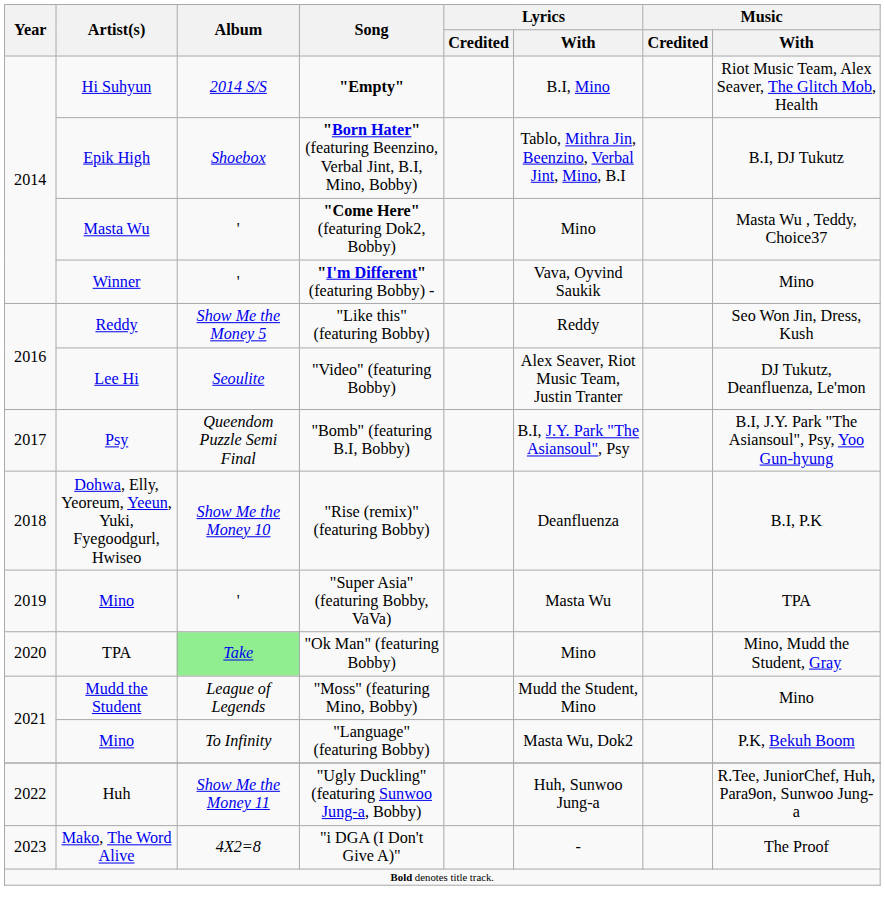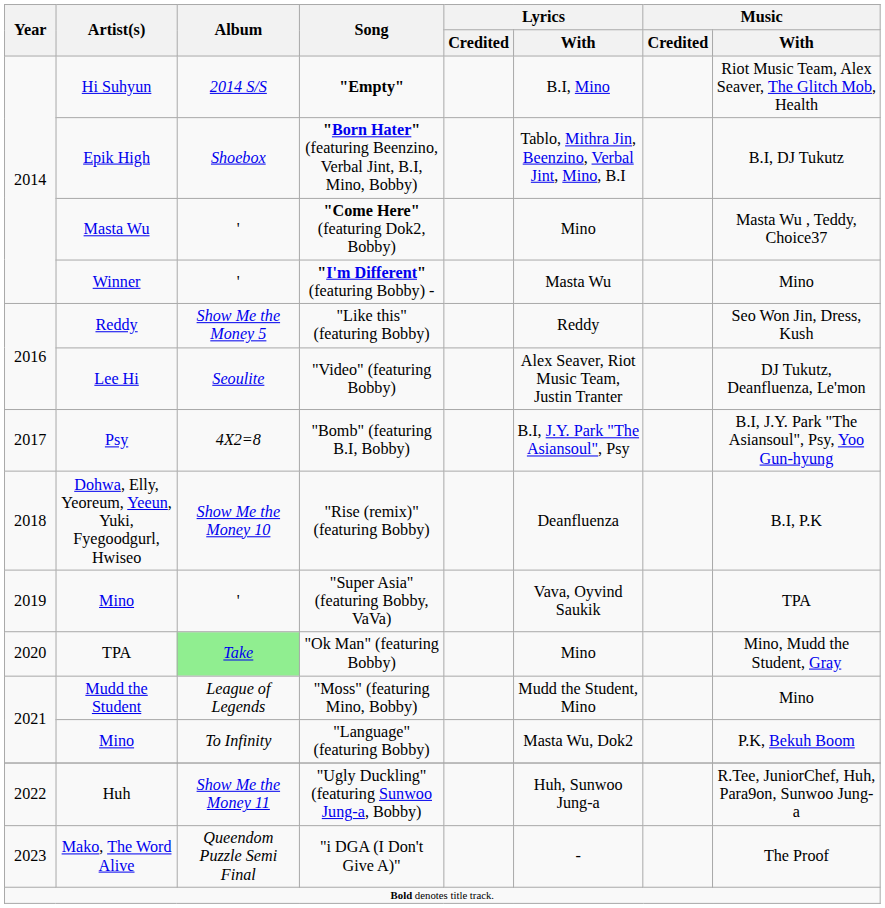 <table class="wikitable" style="text-align:center;">
 <tr>
 <th rowspan="2" style="width:4em;">Year</th>
 <th rowspan="2" style="width:10em;">Artist(s)</th>
 <th rowspan="2" style="width:12em;">Album</th>
 <th rowspan="2" style="width:15em;">Song</th>
 <th colspan="2" style="width:4em;">Lyrics</th>
 <th colspan="2" style="width:4em;">Music</th>
 </tr>
 <tr>
 <th style="width:4em;">Credited</th>
 <th style="width:12em;">With</th>
 <th style="width:4em;">Credited</th>
 <th style="width:18em;">With</th>
 </tr>
 <tr>
 <td rowspan="4">2014</td>
 <td><a href='#'>Hi Suhyun</a></td>
 <td><em><a href='#'>2014 S/S</a></em></td>
 <td><strong>"Empty"</strong></td>
 <td></td>
 <td>B.I, <a href='#'> Mino</a></td>
 <td></td>
 <td>Riot Music Team, Alex Seaver, <a href='#'>The Glitch Mob</a>, Health</td>
 </tr>
 <tr>
 <td><a href='#'>Epik High</a></td>
 <td><em><a href='#'>Shoebox</a></em></td>
 <td><strong>"<a href='#'>Born Hater</a>"</strong> <span>(featuring Beenzino, Verbal Jint, B.I, Mino, Bobby)</span></td>
 <td></td>
 <td>Tablo, <a href='#'>Mithra Jin</a>, <a href='#'>Beenzino</a>, <a href='#'>Verbal Jint</a>, <a href='#'>Mino</a>, B.I</td>
 <td></td>
 <td>B.I, DJ Tukutz</td>
 </tr>
 <tr>
 <td><a href='#'>Masta Wu</a></td>
 <td>'</td>
 <td><strong>"Come Here"</strong> <span>(featuring Dok2, Bobby)</span></td>
 <td></td>
 <td>Mino</td>
 <td></td>
 <td>Masta Wu , Teddy, Choice37</td>
 </tr>
 <tr>
 <td><a href='#'>Winner</a></td>
 <td>'</td>
 <td><strong>"<a href='#'>I'm Different</a>"</strong> <span>(featuring Bobby)</span> -</td>
 <td></td>
-<td>Vava, Oyvind Saukik</td>
+<td>Masta Wu</td>
 <td></td>
 <td>Mino</td>
 </tr>
 <tr>
 <td rowspan="2">2016</td>
 <td><a href='#'>Reddy</a></td>
 <td><em><a href='#'>Show Me the Money 5</a></em></td>
 <td>"Like this" <span>(featuring Bobby)</span></td>
 <td></td>
 <td>Reddy</td>
 <td></td>
 <td>Seo Won Jin, Dress, Kush</td>
 </tr>
 <tr>
 <td><a href='#'>Lee Hi</a></td>
 <td><em><a href='#'>Seoulite</a></em></td>
 <td>"Video" <span>(featuring Bobby)</span></td>
 <td></td>
 <td>Alex Seaver, Riot Music Team, Justin Tranter</td>
 <td></td>
 <td>DJ Tukutz, Deanfluenza, Le'mon</td>
 </tr>
 <tr>
 <td>2017</td>
 <td rowspan="1"><a href='#'>Psy</a></td>
-<td><em>Queendom Puzzle Semi Final</em></td>
+<td rowspan="1"><em>4X2=8</em></td>
 <td>"Bomb" <span>(featuring B.I, Bobby)</span></td>
 <td></td>
 <td>B.I, <a href='#'>J.Y. Park "The Asiansoul"</a>, Psy</td>
 <td></td>
 <td>B.I, J.Y. Park "The Asiansoul", Psy, <a href='#'>Yoo Gun-hyung</a></td>
 </tr>
 <tr>
 <td>2018</td>
 <td><a href='#'>Dohwa</a>, Elly, Yeoreum, <a href='#'>Yeeun</a>, Yuki, Fyegoodgurl, Hwiseo</td>
 <td><em><a href='#'>Show Me the Money 10</a></em></td>
 <td>"Rise (remix)" <span>(featuring Bobby)</span></td>
 <td></td>
 <td>Deanfluenza</td>
 <td></td>
 <td>B.I, P.K</td>
 </tr>
 <tr>
 <td>2019</td>
 <td rowspan="1"><a href='#'>Mino</a></td>
 <td>'</td>
 <td>"Super Asia" <span>(featuring Bobby, VaVa)</span></td>
 <td></td>
-<td>Masta Wu</td>
+<td>Vava, Oyvind Saukik</td>
 <td></td>
 <td>TPA</td>
 </tr>
 <tr>
 <td rowspan="1">2020</td>
 <td rowspan="1">TPA</td>
 <td rowspan="1" style="background: lightgreen;"><a href='#'><em>Take</em></a></td>
 <td>"Ok Man" <span>(featuring Bobby)</span></td>
 <td></td>
 <td>Mino</td>
 <td></td>
 <td>Mino, Mudd the Student, <a href='#'>Gray</a></td>
 </tr>
 <tr>
 <td rowspan="2">2021</td>
 <td><a href='#'>Mudd the Student</a></td>
 <td rowspan="1"><em>League of Legends</em></td>
 <td>"Moss" <span>(featuring Mino, Bobby)</span></td>
 <td></td>
 <td>Mudd the Student, Mino</td>
 <td></td>
 <td>Mino</td>
 </tr>
 <tr>
 <td rowspan="1"><a href='#'>Mino</a></td>
 <td rowspan="1"><em>To Infinity</em></td>
 <td>"Language" <span>(featuring Bobby)</span></td>
 <td></td>
 <td>Masta Wu, Dok2</td>
 <td></td>
 <td>P.K, <a href='#'>Bekuh Boom</a></td>
 </tr>
 <tr>
 </tr>
 <tr>
 <td>2022</td>
 <td>Huh</td>
 <td><em><a href='#'>Show Me the Money 11</a></em></td>
 <td>"Ugly Duckling" <span>(featuring <a href='#'>Sunwoo Jung-a</a>, Bobby)</span></td>
 <td></td>
 <td>Huh, Sunwoo Jung-a</td>
 <td></td>
 <td>R.Tee, JuniorChef, Huh, Para9on, Sunwoo Jung-a</td>
 </tr>
 <tr>
 <td>2023</td>
 <td><a href='#'> Mako</a>, <a href='#'>The Word Alive</a></td>
-<td rowspan="1"><em>4X2=8</em></td>
+<td><em>Queendom Puzzle Semi Final</em></td>
 <td>"i DGA (I Don't Give A)"</td>
 <td></td>
 <td>-</td>
 <td></td>
 <td>The Proof</td>
 </tr>
 <tr>
 <td colspan="8" style="text-align:center; font-size:8pt;"><strong>Bold</strong> denotes title track.</td>
 </tr>
 </table>
